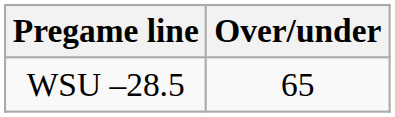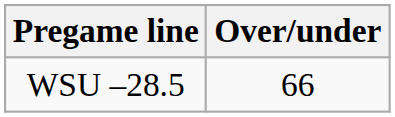 <table class="wikitable">
 <tr align="center">
 <th style=>Pregame line</th>
 <th style=>Over/under</th>
 </tr>
 <tr align="center">
 <td>WSU –28.5</td>
-<td>65</td>
+<td>66</td>
 </tr>
 </table>
